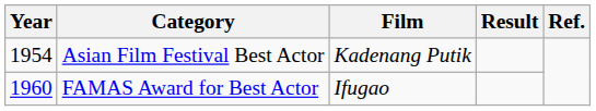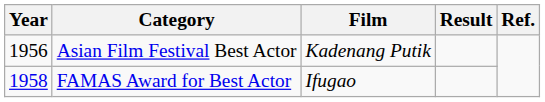 <table class="wikitable">
 <tr>
 <th>Year</th>
 <th>Category</th>
 <th>Film</th>
 <th>Result</th>
 <th>Ref.</th>
 </tr>
 <tr>
-<td>1954</td>
+<td>1956</td>
 <td><a href='#'>Asian Film Festival</a> Best Actor</td>
 <td><em>Kadenang Putik</em></td>
 <td></td>
 <td rowspan="2"></td>
 </tr>
 <tr>
-<td><a href='#'>1960</a></td>
+<td><a href='#'>1958</a></td>
 <td><a href='#'>FAMAS Award for Best Actor</a></td>
 <td><em>Ifugao</em></td>
 <td></td>
 </tr>
 </table>
